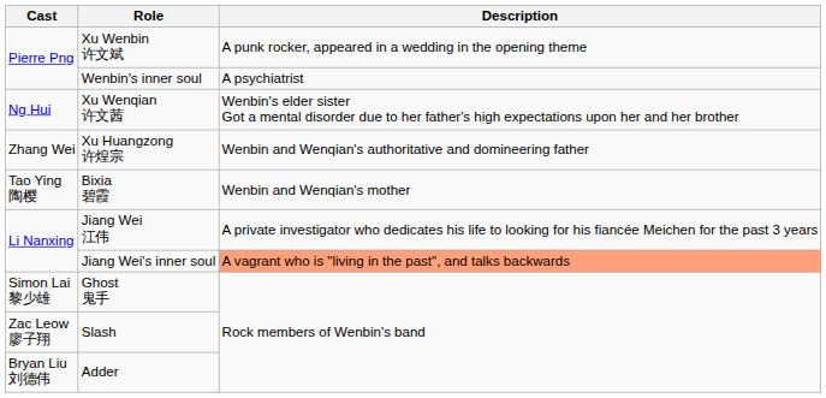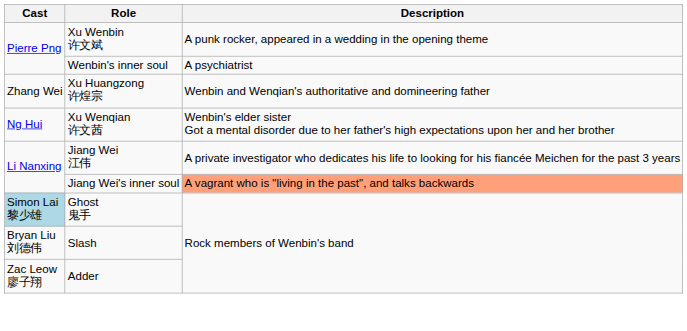 <table class="wikitable">
 <tr>
 <th>Cast</th>
 <th>Role</th>
 <th>Description</th>
 </tr>
 <tr>
 <td rowspan=" 2"><a href='#'>Pierre Png</a></td>
 <td>Xu Wenbin<br> 许文斌</td>
 <td>A punk rocker, appeared in a wedding in the opening theme</td>
 </tr>
 <tr>
 <td>Wenbin's inner soul</td>
 <td>A psychiatrist</td>
 </tr>
 <tr>
-<td><a href='#'>Ng Hui</a></td>
-<td>Xu Wenqian<br> 许文茜</td>
-<td>Wenbin's elder sister<br> Got a mental disorder due to her father's high expectations upon her and her brother</td>
-</tr>
-<tr>
 <td>Zhang Wei</td>
 <td>Xu Huangzong<br> 许煌宗</td>
 <td>Wenbin and Wenqian's authoritative and domineering father</td>
 </tr>
 <tr>
-<td>Tao Ying<br> 陶樱</td>
-<td>Bixia<br> 碧霞</td>
-<td>Wenbin and Wenqian's mother</td>
+<td><a href='#'>Ng Hui</a></td>
+<td>Xu Wenqian<br> 许文茜</td>
+<td>Wenbin's elder sister<br> Got a mental disorder due to her father's high expectations upon her and her brother</td>
 </tr>
 <tr>
 <td rowspan="2"><a href='#'>Li Nanxing</a></td>
 <td>Jiang Wei<br> 江伟</td>
 <td>A private investigator who dedicates his life to looking for his fiancée Meichen for the past 3 years</td>
 </tr>
 <tr>
 <td>Jiang Wei's inner soul</td>
 <td style="background: lightsalmon;">A vagrant who is "living in the past", and talks backwards</td>
 </tr>
 <tr>
-<td>Simon Lai<br> 黎少雄</td>
+<td style="background: lightblue;">Simon Lai<br> 黎少雄</td>
 <td>Ghost<br> 鬼手</td>
 <td rowspan="3">Rock members of Wenbin's band</td>
 </tr>
 <tr>
-<td>Zac Leow<br> 廖子翔</td>
+<td>Bryan Liu<br> 刘德伟</td>
 <td>Slash</td>
 </tr>
 <tr>
-<td>Bryan Liu<br> 刘德伟</td>
+<td>Zac Leow<br> 廖子翔</td>
 <td>Adder</td>
 </tr>
 </table>
